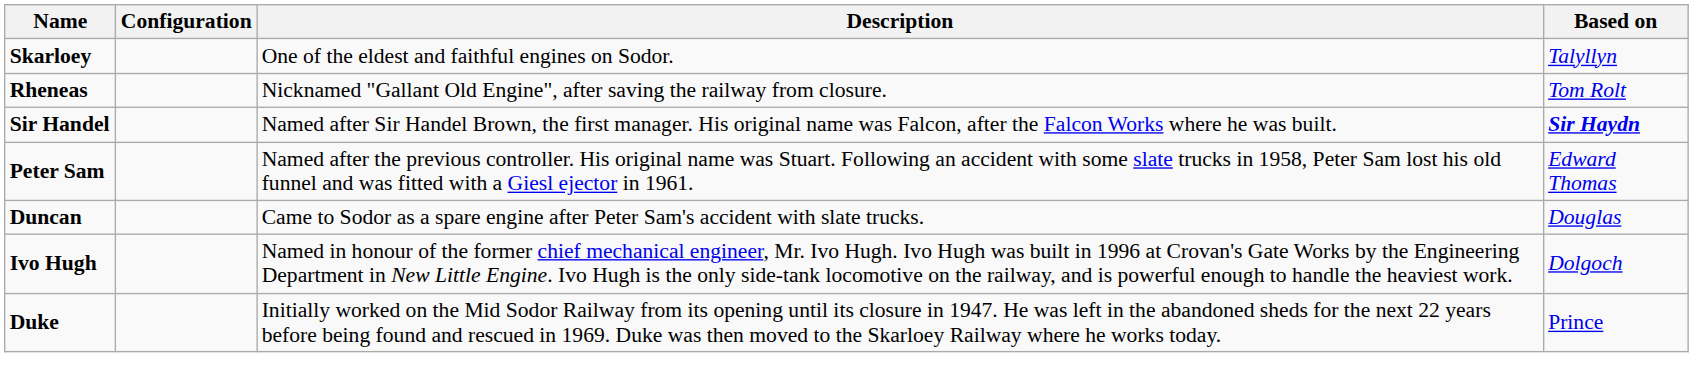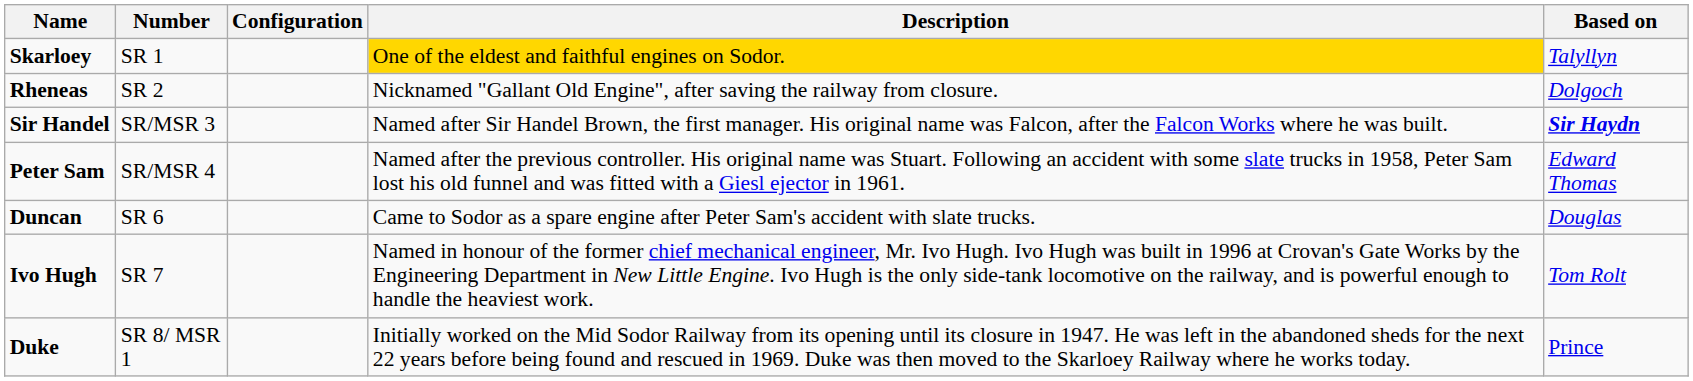 <table class="wikitable">
 <tr>
 <th width=75>Name</th>
+<th width=75>Number</th>
 <th>Configuration</th>
 <th>Description</th>
 <th width=100>Based on</th>
 </tr>
 <tr>
 <td><strong>Skarloey</strong></td>
+<td>SR 1</td>
 <td></td>
-<td>One of the eldest and faithful engines on Sodor.</td>
+<td style="background: gold;">One of the eldest and faithful engines on Sodor.</td>
 <td><em><a href='#'>Talyllyn</a></em></td>
 </tr>
 <tr>
 <td><strong>Rheneas</strong></td>
+<td>SR 2</td>
 <td></td>
 <td>Nicknamed "Gallant Old Engine", after saving the railway from closure.</td>
-<td><em><a href='#'>Tom Rolt</a></em></td>
+<td><em><a href='#'>Dolgoch</a></em></td>
 </tr>
 <tr>
 <td><strong>Sir Handel</strong></td>
+<td>SR/MSR 3</td>
 <td></td>
 <td>Named after Sir Handel Brown, the first manager. His original name was Falcon, after the <a href='#'>Falcon Works</a> where he was built.</td>
 <td><strong><em><a href='#'>Sir Haydn</a></em></strong></td>
 </tr>
 <tr>
 <td><strong>Peter Sam</strong></td>
+<td>SR/MSR 4</td>
 <td></td>
 <td>Named after the previous controller. His original name was Stuart. Following an accident with some <a href='#'>slate</a> trucks in 1958, Peter Sam lost his old funnel and was fitted with a <a href='#'>Giesl ejector</a> in 1961.</td>
 <td><em><a href='#'>Edward Thomas</a></em></td>
 </tr>
 <tr>
 <td><strong>Duncan</strong></td>
+<td>SR 6</td>
 <td></td>
 <td>Came to Sodor as a spare engine after Peter Sam's accident with slate trucks.</td>
 <td><em><a href='#'>Douglas</a></em></td>
 </tr>
 <tr>
 <td><strong>Ivo Hugh</strong></td>
+<td>SR 7</td>
 <td></td>
 <td>Named in honour of the former <a href='#'>chief mechanical engineer</a>, Mr. Ivo Hugh. Ivo Hugh was built in 1996 at Crovan's Gate Works by the Engineering Department in <em>New Little Engine</em>. Ivo Hugh is the only side-tank locomotive on the railway, and is powerful enough to handle the heaviest work.</td>
-<td><em><a href='#'>Dolgoch</a></em></td>
+<td><em><a href='#'>Tom Rolt</a></em></td>
 </tr>
 <tr>
 <td><strong>Duke</strong></td>
+<td>SR 8/ MSR 1</td>
 <td></td>
 <td>Initially worked on the Mid Sodor Railway from its opening until its closure in 1947. He was left in the abandoned sheds for the next 22 years before being found and rescued in 1969. Duke was then moved to the Skarloey Railway where he works today.</td>
 <td><a href='#'>Prince</a></td>
 </tr>
 </table>
